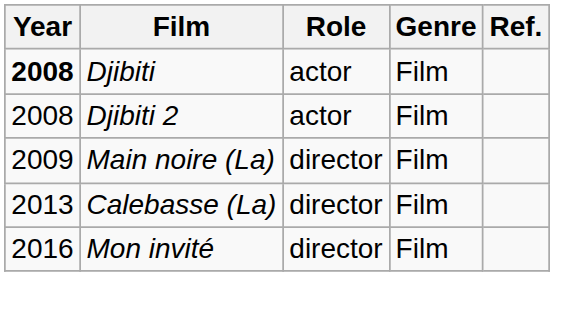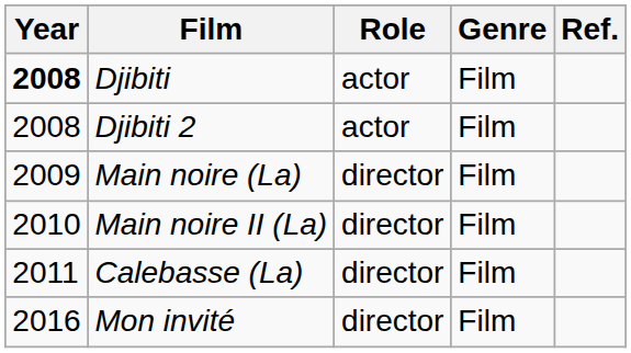 <table class="wikitable">
 <tr>
 <th>Year</th>
 <th>Film</th>
 <th>Role</th>
 <th>Genre</th>
 <th>Ref.</th>
 </tr>
 <tr>
 <td><strong>2008</strong></td>
 <td><em>Djibiti</em></td>
 <td>actor</td>
 <td>Film</td>
 <td></td>
 </tr>
 <tr>
 <td>2008</td>
 <td><em>Djibiti 2</em></td>
 <td>actor</td>
 <td>Film</td>
 <td></td>
 </tr>
 <tr>
 <td>2009</td>
 <td><em>Main noire (La)</em></td>
 <td>director</td>
 <td>Film</td>
 <td></td>
 </tr>
 <tr>
-<td>2013</td>
+<td>2010</td>
+<td><em>Main noire II (La)</em></td>
+<td>director</td>
+<td>Film</td>
+<td></td>
+</tr>
+<tr>
+<td>2011</td>
 <td><em>Calebasse (La)</em></td>
 <td>director</td>
 <td>Film</td>
 <td></td>
 </tr>
 <tr>
 <td>2016</td>
 <td><em>Mon invité</em></td>
 <td>director</td>
 <td>Film</td>
 <td></td>
 </tr>
 </table>
